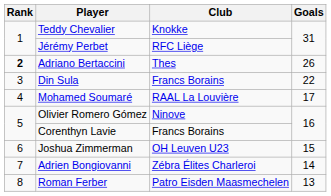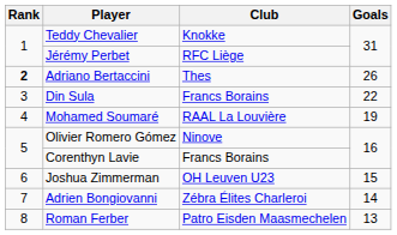 <table class="wikitable" style="text-align:center">
 <tr>
 <th>Rank</th>
 <th>Player</th>
 <th>Club</th>
 <th>Goals</th>
 </tr>
 <tr>
 <td rowspan=2>1</td>
 <td align="left"> <a href='#'>Teddy Chevalier</a></td>
 <td align="left"><a href='#'>Knokke</a></td>
 <td rowspan=2>31</td>
 </tr>
 <tr>
 <td align="left"> <a href='#'>Jérémy Perbet</a></td>
 <td align="left"><a href='#'>RFC Liège</a></td>
 </tr>
 <tr>
 <td rowspan=1><strong>2</strong></td>
 <td align="left"> <a href='#'>Adriano Bertaccini</a></td>
 <td align="left"><a href='#'>Thes</a></td>
 <td rowspan=1>26</td>
 </tr>
 <tr>
 <td rowspan=1>3</td>
 <td align="left"> <a href='#'>Din Sula</a></td>
 <td align="left"><a href='#'>Francs Borains</a></td>
 <td rowspan=1>22</td>
 </tr>
 <tr>
 <td rowspan=1>4</td>
 <td align="left"> <a href='#'>Mohamed Soumaré</a></td>
 <td align="left"><a href='#'>RAAL La Louvière</a></td>
-<td rowspan=1>17</td>
+<td rowspan=1>19</td>
 </tr>
 <tr>
 <td rowspan=2>5</td>
 <td align="left"> Olivier Romero Gómez</td>
 <td align="left"><a href='#'>Ninove</a></td>
 <td rowspan=2>16</td>
 </tr>
 <tr>
 <td align="left"> Corenthyn Lavie</td>
 <td align="left">Francs Borains</td>
 </tr>
 <tr>
 <td rowspan=1>6</td>
 <td align="left"> Joshua Zimmerman</td>
 <td align="left"><a href='#'>OH Leuven U23</a></td>
 <td rowspan=1>15</td>
 </tr>
 <tr>
 <td rowspan=1>7</td>
 <td align="left"> <a href='#'>Adrien Bongiovanni</a></td>
 <td align="left"><a href='#'>Zébra Élites Charleroi</a></td>
 <td rowspan=1>14</td>
 </tr>
 <tr>
 <td rowspan=1>8</td>
 <td align="left"> <a href='#'>Roman Ferber</a></td>
 <td align="left"><a href='#'>Patro Eisden Maasmechelen</a></td>
 <td rowspan=1>13</td>
 </tr>
 </table>
